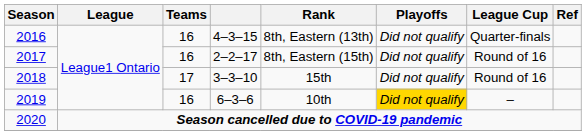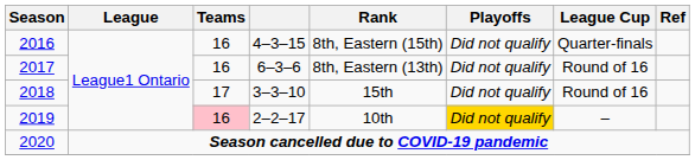 <table class="wikitable" style="text-align: center;">
 <tr>
 <th>Season</th>
 <th>League</th>
 <th>Teams</th>
 <th></th>
 <th>Rank</th>
 <th>Playoffs</th>
 <th>League Cup</th>
 <th>Ref</th>
 </tr>
 <tr>
 <td><a href='#'>2016</a></td>
 <td rowspan="4"><a href='#'>League1 Ontario</a></td>
 <td>16</td>
 <td>4–3–15</td>
-<td>8th, Eastern (13th)</td>
+<td>8th, Eastern (15th)</td>
 <td><em>Did not qualify</em></td>
 <td>Quarter-finals</td>
 <td></td>
 </tr>
 <tr>
 <td><a href='#'>2017</a></td>
 <td>16</td>
-<td>2–2–17</td>
-<td>8th, Eastern (15th)</td>
+<td>6–3–6</td>
+<td>8th, Eastern (13th)</td>
 <td><em>Did not qualify</em></td>
 <td>Round of 16</td>
 <td></td>
 </tr>
 <tr>
 <td><a href='#'>2018</a></td>
 <td>17</td>
 <td>3–3–10</td>
 <td>15th</td>
 <td><em>Did not qualify</em></td>
 <td>Round of 16</td>
 <td></td>
 </tr>
 <tr>
 <td><a href='#'>2019</a></td>
-<td>16</td>
-<td>6–3–6</td>
+<td style="background: pink;">16</td>
+<td>2–2–17</td>
 <td>10th</td>
 <td style="background: gold;"><em>Did not qualify</em></td>
 <td>–</td>
 <td></td>
 </tr>
 <tr>
 <td><a href='#'>2020</a></td>
 <td colspan="7"><strong><em>Season cancelled due to <a href='#'>COVID-19 pandemic</a></em></strong></td>
 </tr>
 <tr>
 </tr>
 </table>
